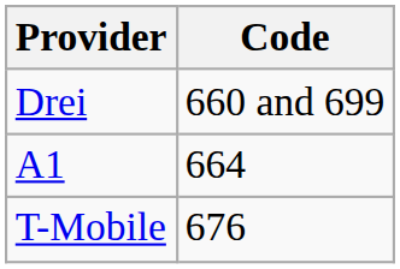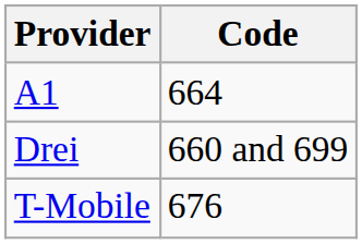 <table class="wikitable">
 <tr>
 <th>Provider</th>
 <th>Code</th>
 </tr>
 <tr>
+<td><a href='#'>A1</a></td>
+<td>664</td>
+</tr>
+<tr>
 <td><a href='#'>Drei</a></td>
 <td>660 and 699</td>
-</tr>
-<tr>
-<td><a href='#'>A1</a></td>
-<td>664</td>
 </tr>
 <tr>
 <td><a href='#'>T-Mobile</a></td>
 <td>676</td>
 </tr>
 </table>
